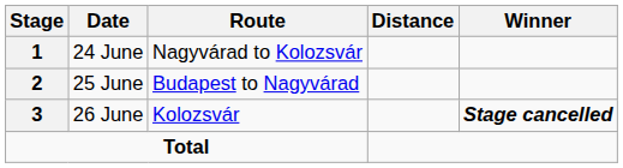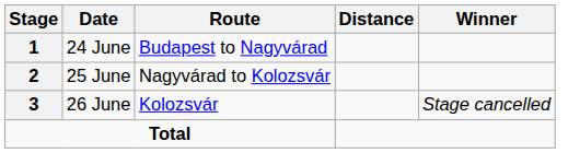 <table class="wikitable">
 <tr>
 <th scope="col">Stage</th>
 <th scope="col">Date</th>
 <th scope="col">Route</th>
 <th scope="col">Distance</th>
 <th scope="col">Winner</th>
 </tr>
 <tr>
 <th scope="col">1</th>
 <td style="text-align:right;">24 June</td>
-<td>Nagyvárad to <a href='#'>Kolozsvár</a></td>
+<td><a href='#'>Budapest</a> to <a href='#'>Nagyvárad</a></td>
 <td></td>
 <td></td>
 </tr>
 <tr>
 <th scope="col">2</th>
 <td style="text-align:right;">25 June</td>
-<td><a href='#'>Budapest</a> to <a href='#'>Nagyvárad</a></td>
+<td>Nagyvárad to <a href='#'>Kolozsvár</a></td>
 <td></td>
 <td></td>
 </tr>
 <tr>
 <th scope="col">3</th>
 <td style="text-align:right;">26 June</td>
 <td><a href='#'>Kolozsvár</a></td>
 <td></td>
-<td><strong><em>Stage cancelled</em></strong></td>
+<td><em>Stage cancelled</em></td>
 </tr>
 <tr>
 <td colspan="3" style="text-align:center"><strong>Total</strong></td>
 <td colspan="2" style="text-align:center"><strong></strong></td>
 </tr>
 </table>
